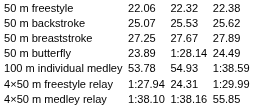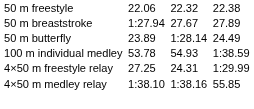 <table>
 <tr>
 <td>50 m freestyle</td>
 <td></td>
 <td>22.06</td>
 <td></td>
 <td>22.32</td>
 <td></td>
 <td>22.38</td>
 </tr>
 <tr>
-<td>50 m backstroke</td>
-<td></td>
-<td>25.07</td>
-<td></td>
-<td>25.53</td>
-<td></td>
-<td>25.62</td>
-</tr>
-<tr>
 <td>50 m breaststroke</td>
 <td></td>
-<td>27.25</td>
+<td>1:27.94</td>
 <td></td>
 <td>27.67</td>
 <td></td>
 <td>27.89</td>
 </tr>
 <tr>
 <td>50 m butterfly</td>
 <td></td>
 <td>23.89</td>
 <td></td>
 <td>1:28.14</td>
 <td></td>
 <td>24.49</td>
 </tr>
 <tr>
 <td>100 m individual medley</td>
 <td></td>
 <td>53.78</td>
 <td></td>
 <td>54.93</td>
 <td></td>
 <td>1:38.59</td>
 </tr>
 <tr>
 <td>4×50 m freestyle relay</td>
 <td></td>
-<td>1:27.94</td>
+<td>27.25</td>
 <td></td>
 <td>24.31</td>
 <td></td>
 <td>1:29.99</td>
 </tr>
 <tr>
 <td>4×50 m medley relay</td>
 <td></td>
 <td>1:38.10</td>
 <td></td>
 <td>1:38.16</td>
 <td></td>
 <td>55.85</td>
 </tr>
 </table>
